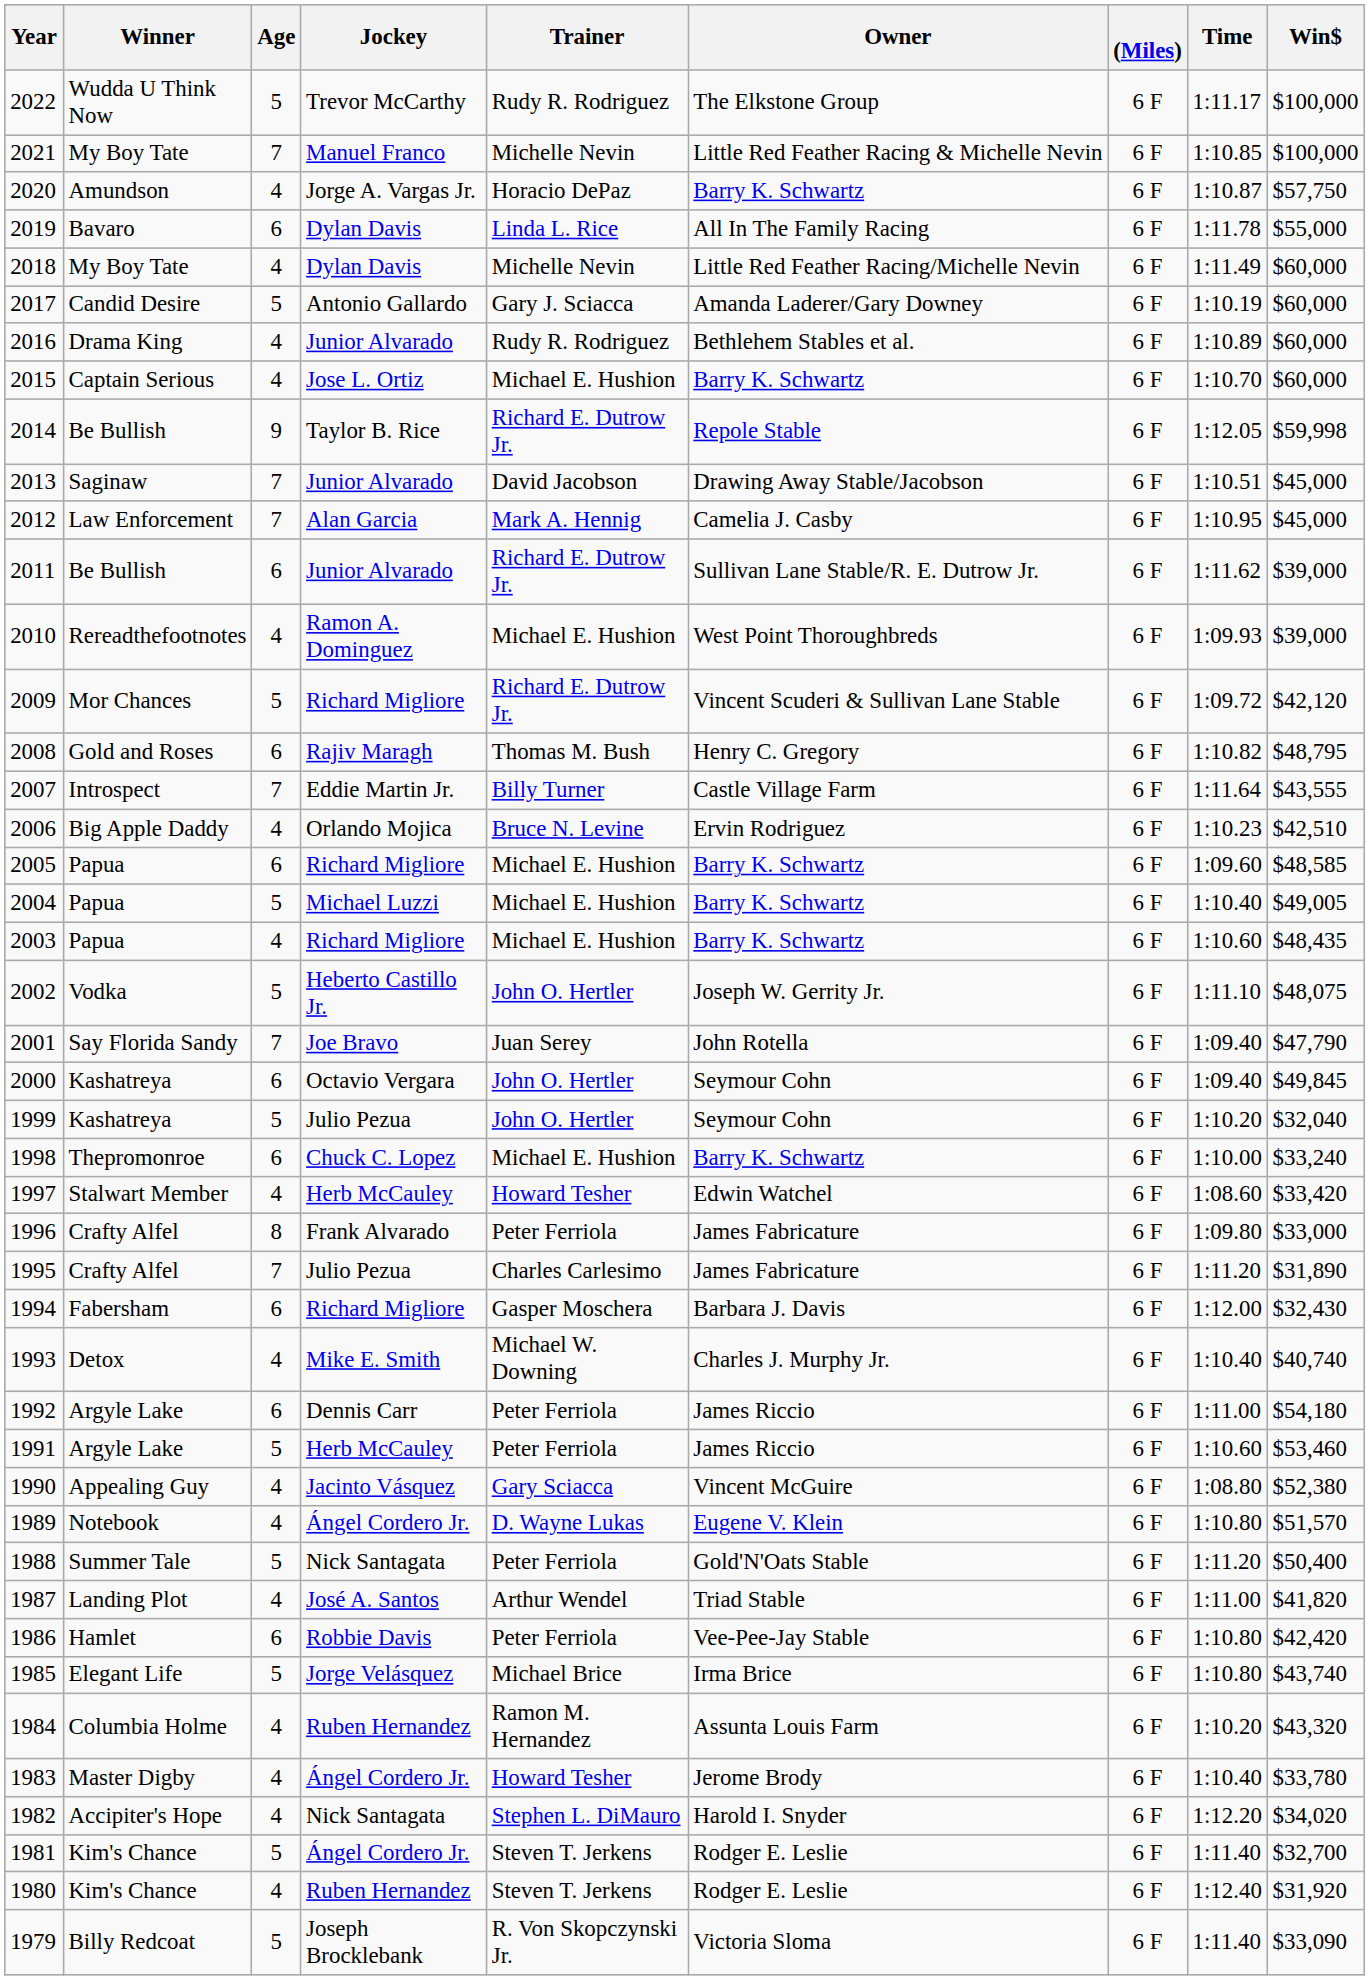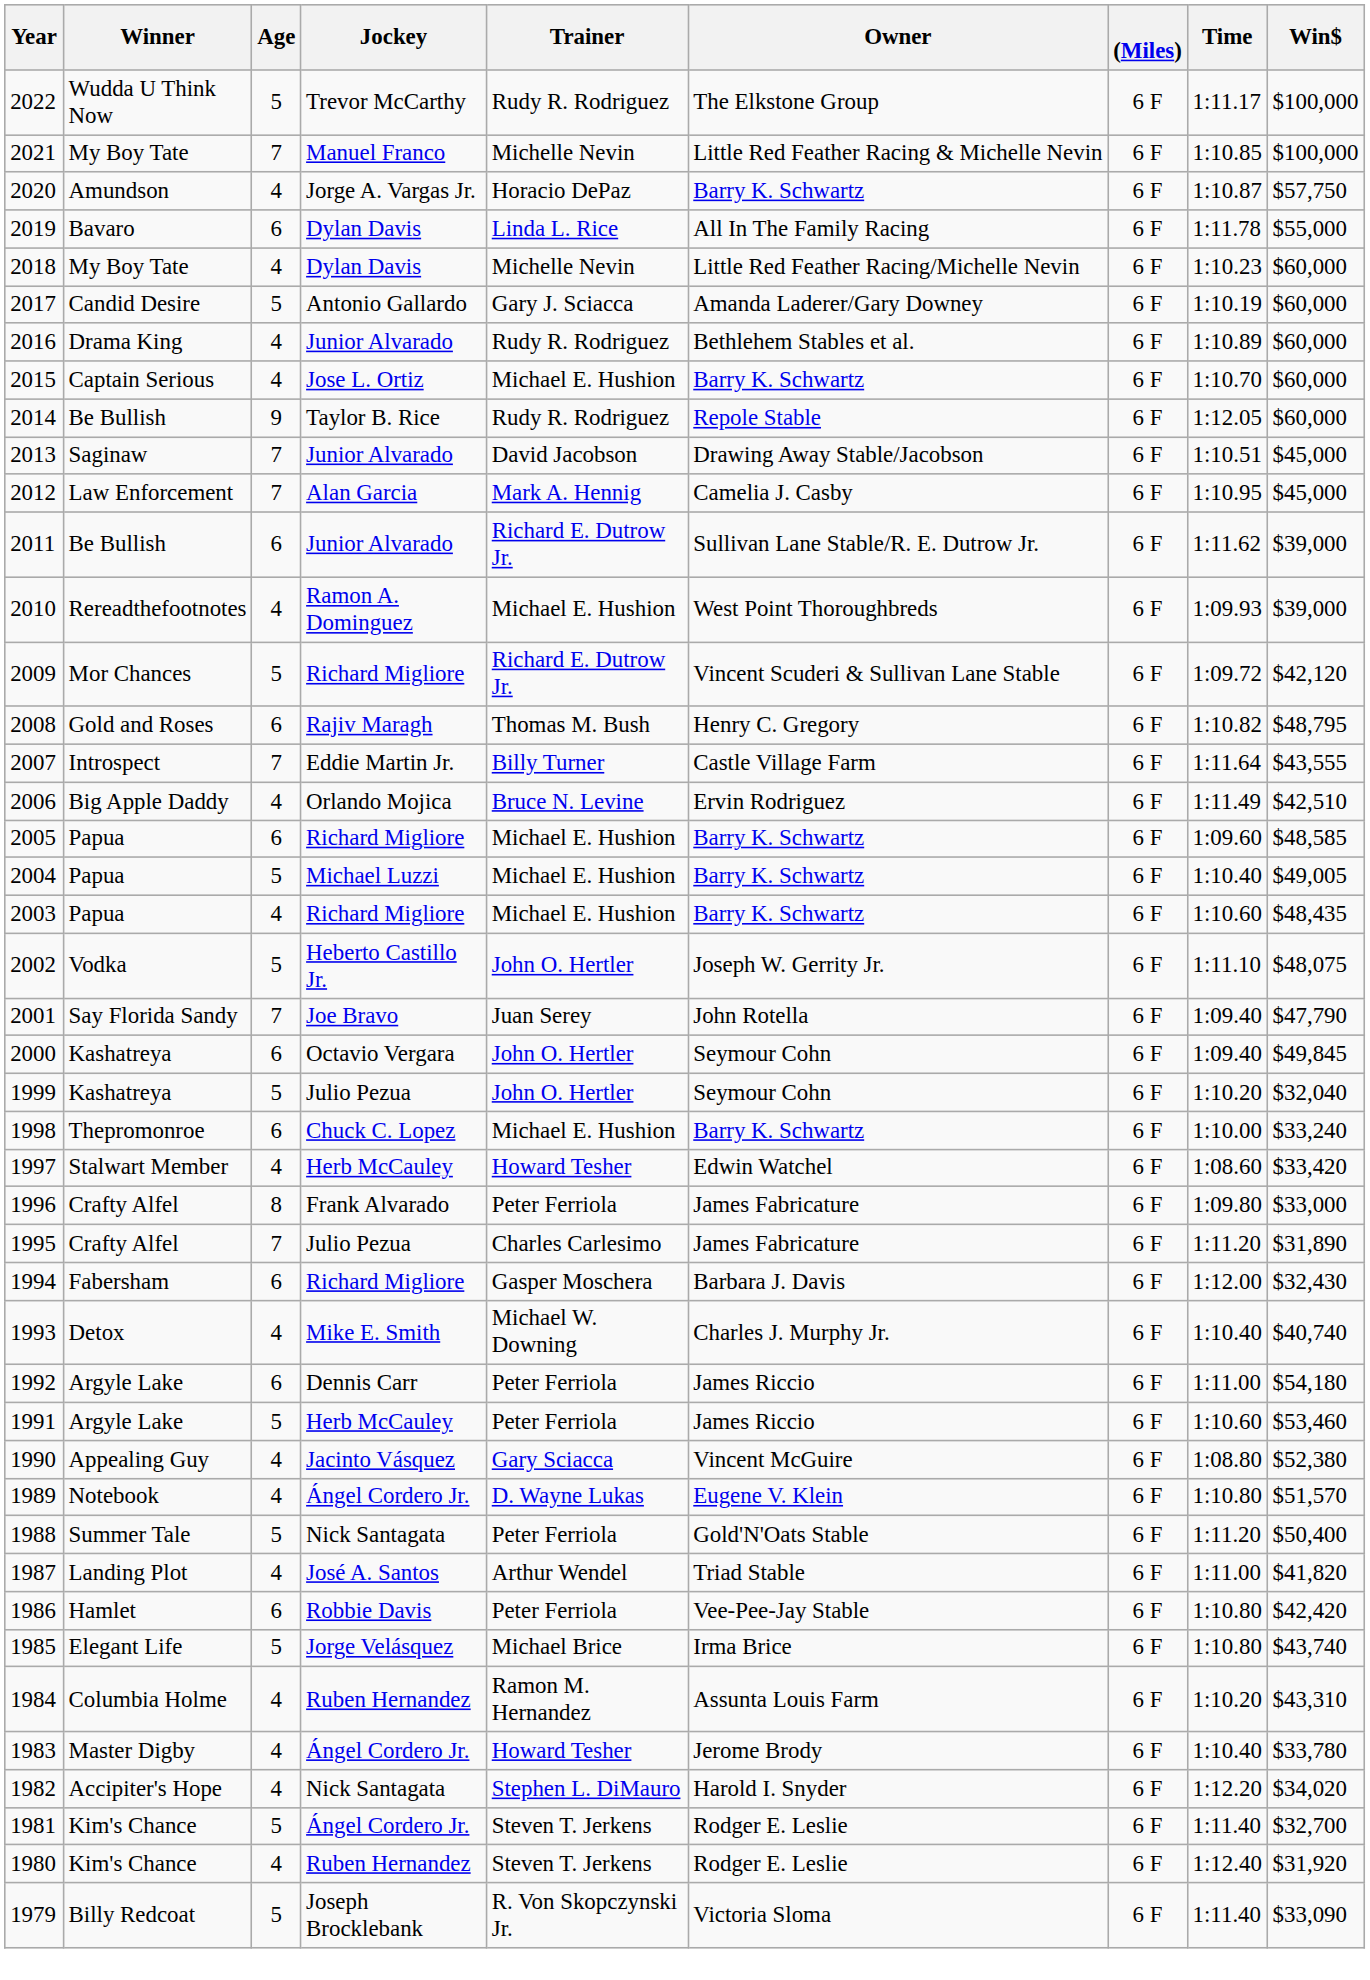 <table class="wikitable sortable" style="font-size:90%">
 <tr>
 <th style="width:30px">Year<br></th>
 <th style="width:110px">Winner<br></th>
 <th style="width:20px">Age<br></th>
 <th style="width:110px">Jockey<br></th>
 <th style="width:120px">Trainer<br></th>
 <th>Owner<br></th>
 <th style="width:25px"><br> <span>(<a href='#'>Miles</a>)</span></th>
 <th style="width:25px">Time<br></th>
 <th style="width:25px">Win$<br></th>
 </tr>
 <tr>
 <td>2022</td>
 <td>Wudda U Think Now</td>
 <td align=center>5</td>
 <td>Trevor McCarthy</td>
 <td>Rudy R. Rodriguez</td>
 <td>The Elkstone Group</td>
 <td align=center>6 F</td>
 <td>1:11.17</td>
 <td>$100,000</td>
 </tr>
 <tr>
 <td>2021</td>
 <td>My Boy Tate</td>
 <td align=center>7</td>
 <td><a href='#'>Manuel Franco</a></td>
 <td>Michelle Nevin</td>
 <td>Little Red Feather Racing & Michelle Nevin</td>
 <td align=center>6 F</td>
 <td>1:10.85</td>
 <td>$100,000</td>
 </tr>
 <tr>
 <td>2020</td>
 <td>Amundson</td>
 <td align=center>4</td>
 <td>Jorge A. Vargas Jr.</td>
 <td>Horacio DePaz</td>
 <td><a href='#'>Barry K. Schwartz</a></td>
 <td align=center>6 F</td>
 <td>1:10.87</td>
 <td>$57,750</td>
 </tr>
 <tr>
 <td>2019</td>
 <td>Bavaro</td>
 <td align=center>6</td>
 <td><a href='#'>Dylan Davis</a></td>
 <td><a href='#'>Linda L. Rice</a></td>
 <td>All In The Family Racing</td>
 <td align=center>6 F</td>
 <td>1:11.78</td>
 <td>$55,000</td>
 </tr>
 <tr>
 <td>2018</td>
 <td>My Boy Tate</td>
 <td align=center>4</td>
 <td><a href='#'>Dylan Davis</a></td>
 <td>Michelle Nevin</td>
 <td>Little Red Feather Racing/Michelle Nevin</td>
 <td align=center>6 F</td>
-<td>1:11.49</td>
+<td>1:10.23</td>
 <td>$60,000</td>
 </tr>
 <tr>
 <td>2017</td>
 <td>Candid Desire</td>
 <td align=center>5</td>
 <td>Antonio Gallardo</td>
 <td>Gary J. Sciacca</td>
 <td>Amanda Laderer/Gary Downey</td>
 <td align=center>6 F</td>
 <td>1:10.19</td>
 <td>$60,000</td>
 </tr>
 <tr>
 <td>2016</td>
 <td>Drama King</td>
 <td align=center>4</td>
 <td><a href='#'>Junior Alvarado</a></td>
 <td>Rudy R. Rodriguez</td>
 <td>Bethlehem Stables et al.</td>
 <td align=center>6 F</td>
 <td>1:10.89</td>
 <td>$60,000</td>
 </tr>
 <tr>
 <td>2015</td>
 <td>Captain Serious</td>
 <td align=center>4</td>
 <td><a href='#'>Jose L. Ortiz</a></td>
 <td>Michael E. Hushion</td>
 <td><a href='#'>Barry K. Schwartz</a></td>
 <td align=center>6 F</td>
 <td>1:10.70</td>
 <td>$60,000</td>
 </tr>
 <tr>
 <td>2014</td>
 <td>Be Bullish</td>
 <td align=center>9</td>
 <td>Taylor B. Rice</td>
-<td><a href='#'>Richard E. Dutrow Jr.</a></td>
+<td>Rudy R. Rodriguez</td>
 <td><a href='#'>Repole Stable</a></td>
 <td align=center>6 F</td>
 <td>1:12.05</td>
-<td>$59,998</td>
+<td>$60,000</td>
 </tr>
 <tr>
 <td>2013</td>
 <td>Saginaw</td>
 <td align=center>7</td>
 <td><a href='#'>Junior Alvarado</a></td>
 <td>David Jacobson</td>
 <td>Drawing Away Stable/Jacobson</td>
 <td align=center>6 F</td>
 <td>1:10.51</td>
 <td>$45,000</td>
 </tr>
 <tr>
 <td>2012</td>
 <td>Law Enforcement</td>
 <td align=center>7</td>
 <td><a href='#'>Alan Garcia</a></td>
 <td><a href='#'>Mark A. Hennig</a></td>
 <td>Camelia J. Casby</td>
 <td align=center>6 F</td>
 <td>1:10.95</td>
 <td>$45,000</td>
 </tr>
 <tr>
 <td>2011</td>
 <td>Be Bullish</td>
 <td align=center>6</td>
 <td><a href='#'>Junior Alvarado</a></td>
 <td><a href='#'>Richard E. Dutrow Jr.</a></td>
 <td>Sullivan Lane Stable/R. E. Dutrow Jr.</td>
 <td align=center>6 F</td>
 <td>1:11.62</td>
 <td>$39,000</td>
 </tr>
 <tr>
 <td>2010</td>
 <td>Rereadthefootnotes</td>
 <td align=center>4</td>
 <td><a href='#'>Ramon A. Dominguez</a></td>
 <td>Michael E. Hushion</td>
 <td>West Point Thoroughbreds</td>
 <td align=center>6 F</td>
 <td>1:09.93</td>
 <td>$39,000</td>
 </tr>
 <tr>
 <td>2009</td>
 <td>Mor Chances</td>
 <td align=center>5</td>
 <td><a href='#'>Richard Migliore</a></td>
 <td><a href='#'>Richard E. Dutrow Jr.</a></td>
 <td>Vincent Scuderi & Sullivan Lane Stable</td>
 <td align=center>6 F</td>
 <td>1:09.72</td>
 <td>$42,120</td>
 </tr>
 <tr>
 <td>2008</td>
 <td>Gold and Roses</td>
 <td align=center>6</td>
 <td><a href='#'>Rajiv Maragh</a></td>
 <td>Thomas M. Bush</td>
 <td>Henry C. Gregory</td>
 <td align=center>6 F</td>
 <td>1:10.82</td>
 <td>$48,795</td>
 </tr>
 <tr>
 <td>2007</td>
 <td>Introspect</td>
 <td align=center>7</td>
 <td>Eddie Martin Jr.</td>
 <td><a href='#'>Billy Turner</a></td>
 <td>Castle Village Farm</td>
 <td align=center>6 F</td>
 <td>1:11.64</td>
 <td>$43,555</td>
 </tr>
 <tr>
 <td>2006</td>
 <td>Big Apple Daddy</td>
 <td align=center>4</td>
 <td>Orlando Mojica</td>
 <td><a href='#'>Bruce N. Levine</a></td>
 <td>Ervin Rodriguez</td>
 <td align=center>6 F</td>
-<td>1:10.23</td>
+<td>1:11.49</td>
 <td>$42,510</td>
 </tr>
 <tr>
 <td>2005</td>
 <td>Papua</td>
 <td align=center>6</td>
 <td><a href='#'>Richard Migliore</a></td>
 <td>Michael E. Hushion</td>
 <td><a href='#'>Barry K. Schwartz</a></td>
 <td align=center>6 F</td>
 <td>1:09.60</td>
 <td>$48,585</td>
 </tr>
 <tr>
 <td>2004</td>
 <td>Papua</td>
 <td align=center>5</td>
 <td><a href='#'>Michael Luzzi</a></td>
 <td>Michael E. Hushion</td>
 <td><a href='#'>Barry K. Schwartz</a></td>
 <td align=center>6 F</td>
 <td>1:10.40</td>
 <td>$49,005</td>
 </tr>
 <tr>
 <td>2003</td>
 <td>Papua</td>
 <td align=center>4</td>
 <td><a href='#'>Richard Migliore</a></td>
 <td>Michael E. Hushion</td>
 <td><a href='#'>Barry K. Schwartz</a></td>
 <td align=center>6 F</td>
 <td>1:10.60</td>
 <td>$48,435</td>
 </tr>
 <tr>
 <td>2002</td>
 <td>Vodka</td>
 <td align=center>5</td>
 <td><a href='#'>Heberto Castillo Jr.</a></td>
 <td><a href='#'>John O. Hertler</a></td>
 <td>Joseph W. Gerrity Jr.</td>
 <td align=center>6 F</td>
 <td>1:11.10</td>
 <td>$48,075</td>
 </tr>
 <tr>
 <td>2001</td>
 <td>Say Florida Sandy</td>
 <td align=center>7</td>
 <td><a href='#'>Joe Bravo</a></td>
 <td>Juan Serey</td>
 <td>John Rotella</td>
 <td align=center>6 F</td>
 <td>1:09.40</td>
 <td>$47,790</td>
 </tr>
 <tr>
 <td>2000</td>
 <td>Kashatreya</td>
 <td align=center>6</td>
 <td>Octavio Vergara</td>
 <td><a href='#'>John O. Hertler</a></td>
 <td>Seymour Cohn</td>
 <td align=center>6 F</td>
 <td>1:09.40</td>
 <td>$49,845</td>
 </tr>
 <tr>
 <td>1999</td>
 <td>Kashatreya</td>
 <td align=center>5</td>
 <td>Julio Pezua</td>
 <td><a href='#'>John O. Hertler</a></td>
 <td>Seymour Cohn</td>
 <td align=center>6 F</td>
 <td>1:10.20</td>
 <td>$32,040</td>
 </tr>
 <tr>
 <td>1998</td>
 <td>Thepromonroe</td>
 <td align=center>6</td>
 <td><a href='#'>Chuck C. Lopez</a></td>
 <td>Michael E. Hushion</td>
 <td><a href='#'>Barry K. Schwartz</a></td>
 <td align=center>6 F</td>
 <td>1:10.00</td>
 <td>$33,240</td>
 </tr>
 <tr>
 <td>1997</td>
 <td>Stalwart Member</td>
 <td align=center>4</td>
 <td><a href='#'>Herb McCauley</a></td>
 <td><a href='#'>Howard Tesher</a></td>
 <td>Edwin Watchel</td>
 <td align=center>6 F</td>
 <td>1:08.60</td>
 <td>$33,420</td>
 </tr>
 <tr>
 <td>1996</td>
 <td>Crafty Alfel</td>
 <td align=center>8</td>
 <td>Frank Alvarado</td>
 <td>Peter Ferriola</td>
 <td>James Fabricature</td>
 <td align=center>6 F</td>
 <td>1:09.80</td>
 <td>$33,000</td>
 </tr>
 <tr>
 <td>1995</td>
 <td>Crafty Alfel</td>
 <td align=center>7</td>
 <td>Julio Pezua</td>
 <td>Charles Carlesimo</td>
 <td>James Fabricature</td>
 <td align=center>6 F</td>
 <td>1:11.20</td>
 <td>$31,890</td>
 </tr>
 <tr>
 <td>1994</td>
 <td>Fabersham</td>
 <td align=center>6</td>
 <td><a href='#'>Richard Migliore</a></td>
 <td>Gasper Moschera</td>
 <td>Barbara J. Davis</td>
 <td align=center>6 F</td>
 <td>1:12.00</td>
 <td>$32,430</td>
 </tr>
 <tr>
 <td>1993</td>
 <td>Detox</td>
 <td align=center>4</td>
 <td><a href='#'>Mike E. Smith</a></td>
 <td>Michael W. Downing</td>
 <td>Charles J. Murphy Jr.</td>
 <td align=center>6 F</td>
 <td>1:10.40</td>
 <td>$40,740</td>
 </tr>
 <tr>
 <td>1992</td>
 <td>Argyle Lake</td>
 <td align=center>6</td>
 <td>Dennis Carr</td>
 <td>Peter Ferriola</td>
 <td>James Riccio</td>
 <td align=center>6 F</td>
 <td>1:11.00</td>
 <td>$54,180</td>
 </tr>
 <tr>
 <td>1991</td>
 <td>Argyle Lake</td>
 <td align=center>5</td>
 <td><a href='#'>Herb McCauley</a></td>
 <td>Peter Ferriola</td>
 <td>James Riccio</td>
 <td align=center>6 F</td>
 <td>1:10.60</td>
 <td>$53,460</td>
 </tr>
 <tr>
 <td>1990</td>
 <td>Appealing Guy</td>
 <td align=center>4</td>
 <td><a href='#'>Jacinto Vásquez</a></td>
 <td><a href='#'>Gary Sciacca</a></td>
 <td>Vincent McGuire</td>
 <td align=center>6 F</td>
 <td>1:08.80</td>
 <td>$52,380</td>
 </tr>
 <tr>
 <td>1989</td>
 <td>Notebook</td>
 <td align=center>4</td>
 <td><a href='#'>Ángel Cordero Jr.</a></td>
 <td><a href='#'>D. Wayne Lukas</a></td>
 <td><a href='#'>Eugene V. Klein</a></td>
 <td align=center>6 F</td>
 <td>1:10.80</td>
 <td>$51,570</td>
 </tr>
 <tr>
 <td>1988</td>
 <td>Summer Tale</td>
 <td align=center>5</td>
 <td>Nick Santagata</td>
 <td>Peter Ferriola</td>
 <td>Gold'N'Oats Stable</td>
 <td align=center>6 F</td>
 <td>1:11.20</td>
 <td>$50,400</td>
 </tr>
 <tr>
 <td>1987</td>
 <td>Landing Plot</td>
 <td align=center>4</td>
 <td><a href='#'>José A. Santos</a></td>
 <td>Arthur Wendel</td>
 <td>Triad Stable</td>
 <td align=center>6 F</td>
 <td>1:11.00</td>
 <td>$41,820</td>
 </tr>
 <tr>
 <td>1986</td>
 <td>Hamlet</td>
 <td align=center>6</td>
 <td><a href='#'>Robbie Davis</a></td>
 <td>Peter Ferriola</td>
 <td>Vee-Pee-Jay Stable</td>
 <td align=center>6 F</td>
 <td>1:10.80</td>
 <td>$42,420</td>
 </tr>
 <tr>
 <td>1985</td>
 <td>Elegant Life</td>
 <td align=center>5</td>
 <td><a href='#'>Jorge Velásquez</a></td>
 <td>Michael Brice</td>
 <td>Irma Brice</td>
 <td align=center>6 F</td>
 <td>1:10.80</td>
 <td>$43,740</td>
 </tr>
 <tr>
 <td>1984</td>
 <td>Columbia Holme</td>
 <td align=center>4</td>
 <td><a href='#'>Ruben Hernandez</a></td>
 <td>Ramon M. Hernandez</td>
 <td>Assunta Louis Farm</td>
 <td align=center>6 F</td>
 <td>1:10.20</td>
-<td>$43,320</td>
+<td>$43,310</td>
 </tr>
 <tr>
 <td>1983</td>
 <td>Master Digby</td>
 <td align=center>4</td>
 <td><a href='#'>Ángel Cordero Jr.</a></td>
 <td><a href='#'>Howard Tesher</a></td>
 <td>Jerome Brody</td>
 <td align=center>6 F</td>
 <td>1:10.40</td>
 <td>$33,780</td>
 </tr>
 <tr>
 <td>1982</td>
 <td>Accipiter's Hope</td>
 <td align=center>4</td>
 <td>Nick Santagata</td>
 <td><a href='#'>Stephen L. DiMauro</a></td>
 <td>Harold I. Snyder</td>
 <td align=center>6 F</td>
 <td>1:12.20</td>
 <td>$34,020</td>
 </tr>
 <tr>
 <td>1981</td>
 <td>Kim's Chance</td>
 <td align=center>5</td>
 <td><a href='#'>Ángel Cordero Jr.</a></td>
 <td>Steven T. Jerkens</td>
 <td>Rodger E. Leslie</td>
 <td align=center>6 F</td>
 <td>1:11.40</td>
 <td>$32,700</td>
 </tr>
 <tr>
 <td>1980</td>
 <td>Kim's Chance</td>
 <td align=center>4</td>
 <td><a href='#'>Ruben Hernandez</a></td>
 <td>Steven T. Jerkens</td>
 <td>Rodger E. Leslie</td>
 <td align=center>6 F</td>
 <td>1:12.40</td>
 <td>$31,920</td>
 </tr>
 <tr>
 <td>1979</td>
 <td>Billy Redcoat</td>
 <td align=center>5</td>
 <td>Joseph Brocklebank</td>
 <td>R. Von Skopczynski Jr.</td>
 <td>Victoria Sloma</td>
 <td align=center>6 F</td>
 <td>1:11.40</td>
 <td>$33,090</td>
 </tr>
 </table>
